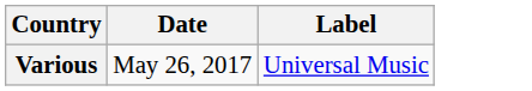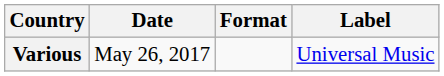 <table class="wikitable plainrowheaders">
 <tr>
 <th scope="col">Country</th>
 <th scope="col">Date</th>
+<th scope="col">Format</th>
 <th scope="col">Label</th>
 </tr>
 <tr>
 <th scope="row">Various</th>
 <td>May 26, 2017</td>
+<td></td>
 <td><a href='#'>Universal Music</a></td>
 </tr>
 </table>
